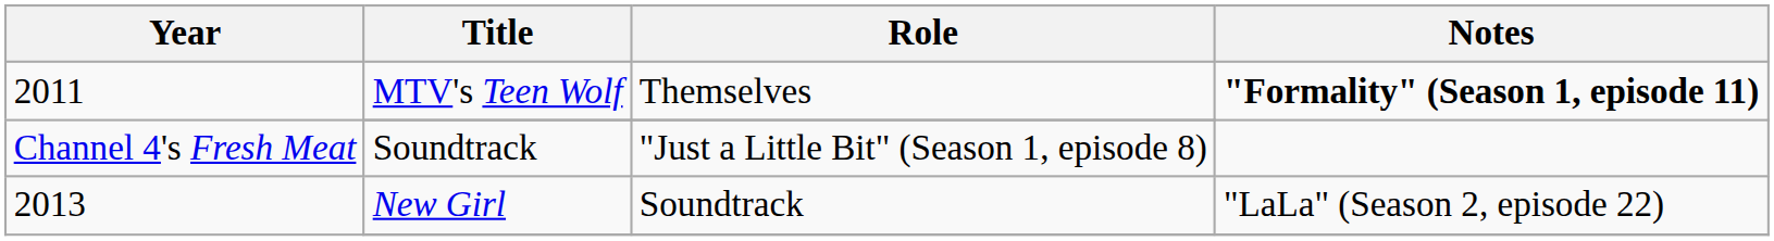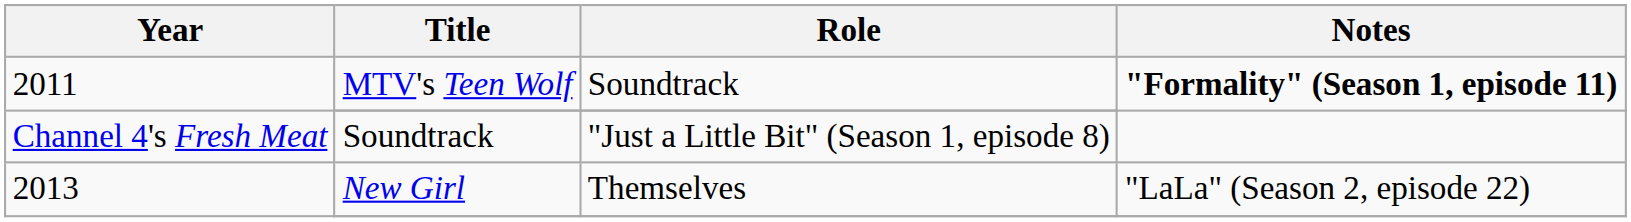 <table class="wikitable sortable">
 <tr>
 <th>Year</th>
 <th>Title</th>
 <th>Role</th>
 <th class="unsortable">Notes</th>
 </tr>
 <tr>
 <td rowspan="2">2011</td>
 <td><a href='#'>MTV</a>'s <em><a href='#'>Teen Wolf</a></em></td>
-<td>Themselves</td>
+<td>Soundtrack</td>
 <td><strong>"Formality" (Season 1, episode 11)</strong></td>
 </tr>
 <tr>
 </tr>
 <tr>
 <td><a href='#'>Channel 4</a>'s <em><a href='#'>Fresh Meat</a></em></td>
 <td>Soundtrack</td>
 <td>"Just a Little Bit" (Season 1, episode 8)</td>
 </tr>
 <tr>
 <td rowspan="2">2013</td>
 <td><em><a href='#'>New Girl</a></em></td>
-<td>Soundtrack</td>
+<td>Themselves</td>
 <td>"LaLa" (Season 2, episode 22)</td>
 </tr>
 <tr>
 </tr>
 </table>
